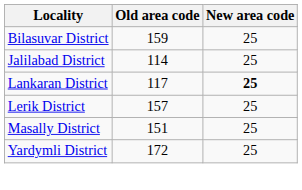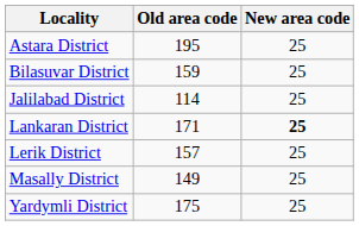 <table class="wikitable">
 <tr>
 <th>Locality</th>
 <th>Old area code</th>
 <th>New area code</th>
+</tr>
+<tr>
+<td><a href='#'>Astara District</a></td>
+<td align="center">195</td>
+<td align="center">25</td>
 </tr>
 <tr>
 <td><a href='#'>Bilasuvar District</a></td>
 <td align="center">159</td>
 <td align="center">25</td>
 </tr>
 <tr>
 <td><a href='#'>Jalilabad District</a></td>
 <td align="center">114</td>
 <td align="center">25</td>
 </tr>
 <tr>
 <td><a href='#'>Lankaran District</a></td>
-<td align="center">117</td>
+<td align="center">171</td>
 <td align="center"><strong>25</strong></td>
 </tr>
 <tr>
 <td><a href='#'>Lerik District</a></td>
 <td align="center">157</td>
 <td align="center">25</td>
 </tr>
 <tr>
 <td><a href='#'>Masally District</a></td>
-<td align="center">151</td>
+<td align="center">149</td>
 <td align="center">25</td>
 </tr>
 <tr>
 <td><a href='#'>Yardymli District</a></td>
-<td align="center">172</td>
+<td align="center">175</td>
 <td align="center">25</td>
 </tr>
 </table>
